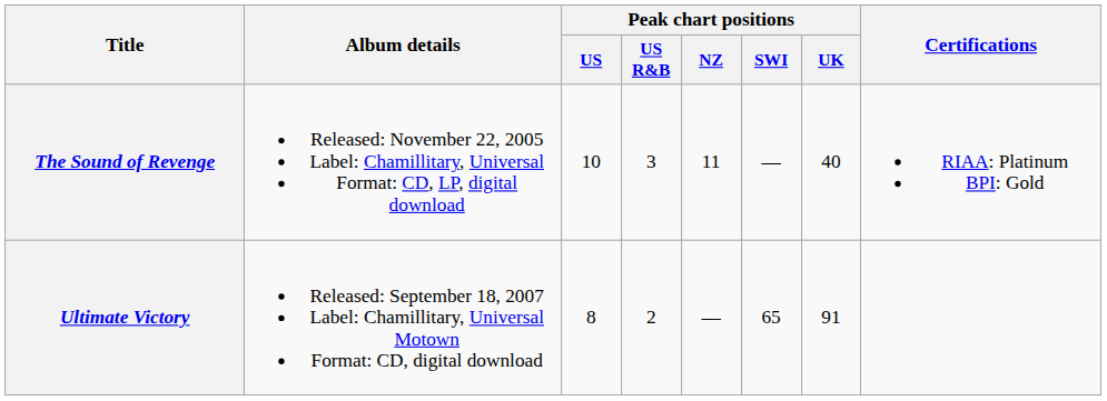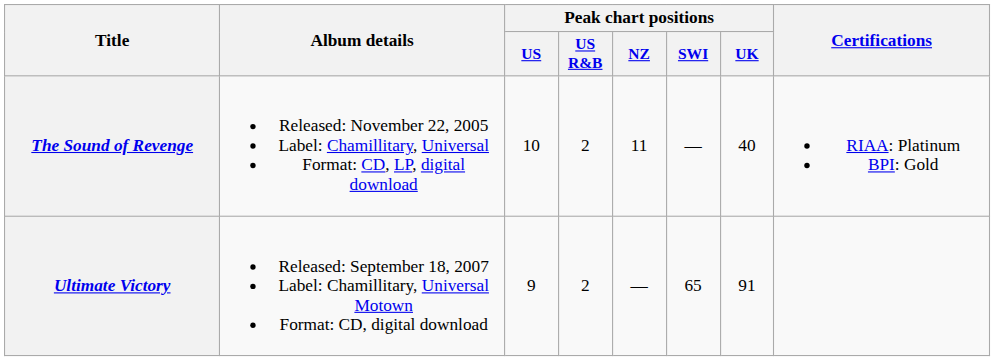 <table class="wikitable plainrowheaders" style="text-align:center;" border="1">
 <tr>
 <th scope="col" rowspan="2" style="width:12em;">Title</th>
 <th scope="col" rowspan="2" style="width:16em;">Album details</th>
 <th scope="col" colspan="5">Peak chart positions</th>
 <th scope="col" rowspan="2" style="width:12em;"><a href='#'>Certifications</a></th>
 </tr>
 <tr>
 <th scope="col" style="width:3em;font-size:90%;"><a href='#'>US</a><br></th>
 <th scope="col" style="width:3em;font-size:90%;"><a href='#'>US R&B</a><br></th>
 <th scope="col" style="width:3em;font-size:90%;"><a href='#'>NZ</a><br></th>
 <th scope="col" style="width:3em;font-size:90%;"><a href='#'>SWI</a><br></th>
 <th scope="col" style="width:3em;font-size:90%;"><a href='#'>UK</a><br></th>
 </tr>
 <tr>
 <th scope="row"><em><a href='#'>The Sound of Revenge</a></em></th>
 <td><br><ul><li>Released: November 22, 2005</li><li>Label: <a href='#'>Chamillitary</a>, <a href='#'>Universal</a></li><li>Format: <a href='#'>CD</a>, <a href='#'>LP</a>, <a href='#'>digital download</a></li></ul></td>
 <td>10</td>
-<td>3</td>
+<td>2</td>
 <td>11</td>
 <td>—</td>
 <td>40</td>
 <td><br><ul><li><a href='#'>RIAA</a>: Platinum</li><li><a href='#'>BPI</a>: Gold</li></ul></td>
 </tr>
 <tr>
 <th scope="row"><em><a href='#'>Ultimate Victory</a></em></th>
 <td><br><ul><li>Released: September 18, 2007</li><li>Label: Chamillitary, <a href='#'>Universal Motown</a></li><li>Format: CD, digital download</li></ul></td>
-<td>8</td>
+<td>9</td>
 <td>2</td>
 <td>—</td>
 <td>65</td>
 <td>91</td>
 <td></td>
 </tr>
 </table>
